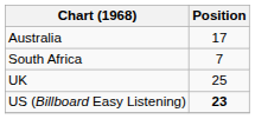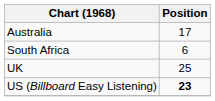 <table class="wikitable sortable">
 <tr>
 <th align="left">Chart (1968)</th>
 <th style="text-align:center;">Position</th>
 </tr>
 <tr>
 <td>Australia </td>
 <td style="text-align:center;">17</td>
 </tr>
 <tr>
 <td>South Africa </td>
-<td align="center">7</td>
+<td align="center">6</td>
 </tr>
 <tr>
 <td>UK</td>
 <td style="text-align:center;">25</td>
 </tr>
 <tr>
 <td>US (<em>Billboard</em> Easy Listening)</td>
 <td style="text-align:center;"><strong>23</strong></td>
 </tr>
 <tr>
 </tr>
 </table>
